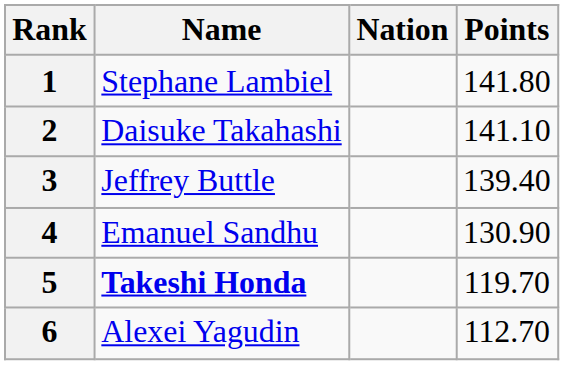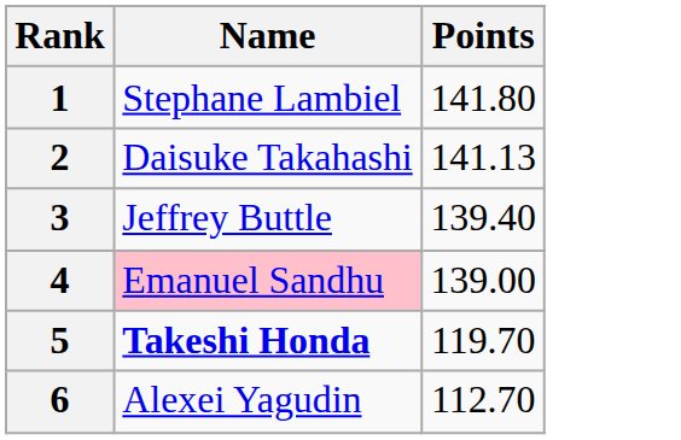 <table class="wikitable sortable">
 <tr>
 <th>Rank</th>
 <th>Name</th>
-<th>Nation</th>
 <th>Points</th>
 </tr>
 <tr>
 <th>1</th>
 <td><a href='#'>Stephane Lambiel</a></td>
-<td></td>
 <td align="center">141.80</td>
 </tr>
 <tr>
 <th>2</th>
 <td><a href='#'>Daisuke Takahashi</a></td>
-<td></td>
-<td align="center">141.10</td>
+<td align="center">141.13</td>
 </tr>
 <tr>
 <th>3</th>
 <td><a href='#'>Jeffrey Buttle</a></td>
-<td></td>
 <td align="center">139.40</td>
 </tr>
 <tr>
 <th>4</th>
-<td><a href='#'>Emanuel Sandhu</a></td>
-<td></td>
-<td align="center">130.90</td>
+<td style="background: pink;"><a href='#'>Emanuel Sandhu</a></td>
+<td align="center">139.00</td>
 </tr>
 <tr>
 <th>5</th>
 <td><strong><a href='#'>Takeshi Honda</a></strong></td>
-<td></td>
 <td align="center">119.70</td>
 </tr>
 <tr>
 <th>6</th>
 <td><a href='#'>Alexei Yagudin</a></td>
-<td></td>
 <td align="center">112.70</td>
 </tr>
 </table>
